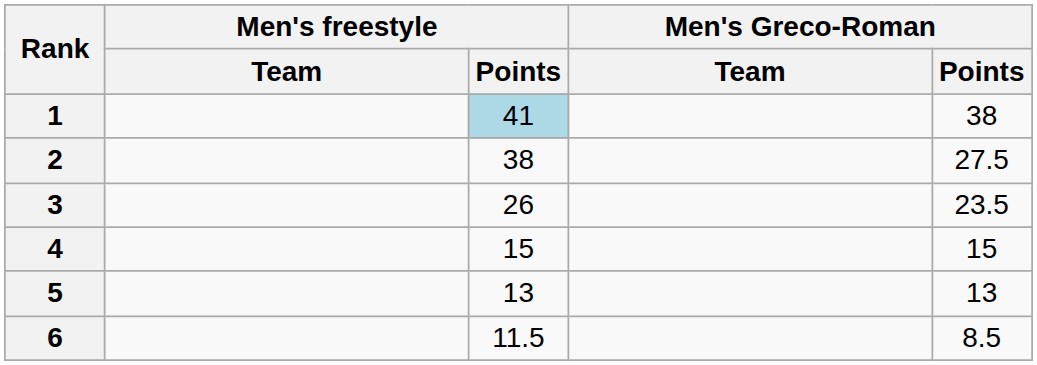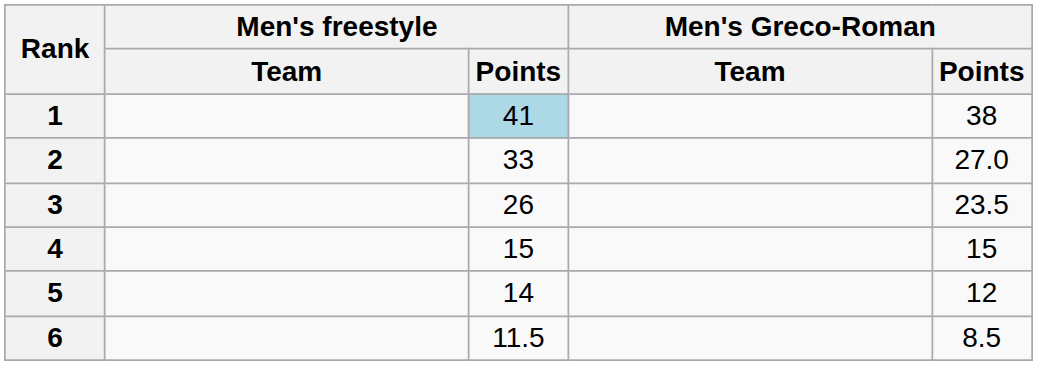 <table class="wikitable" style="text-align:center;">
 <tr>
 <th width=50 rowspan="2">Rank</th>
 <th colspan="2">Men's freestyle</th>
 <th colspan="2">Men's Greco-Roman</th>
 </tr>
 <tr>
 <th width=200>Team</th>
 <th width=50>Points</th>
 <th width=200>Team</th>
 <th width=50>Points</th>
 </tr>
 <tr>
 <th>1</th>
 <td align=left></td>
 <td style="background: lightblue;">41</td>
 <td align=left></td>
 <td>38</td>
 </tr>
 <tr>
 <th>2</th>
 <td align=left></td>
-<td>38</td>
+<td>33</td>
 <td align=left></td>
-<td>27.5</td>
+<td>27.0</td>
 </tr>
 <tr>
 <th>3</th>
 <td align=left></td>
 <td>26</td>
 <td align=left></td>
 <td>23.5</td>
 </tr>
 <tr>
 <th>4</th>
 <td align=left></td>
 <td>15</td>
 <td align=left></td>
 <td>15</td>
 </tr>
 <tr>
 <th>5</th>
 <td align=left></td>
-<td>13</td>
+<td>14</td>
 <td align=left></td>
-<td>13</td>
+<td>12</td>
 </tr>
 <tr>
 <th>6</th>
 <td align=left></td>
 <td>11.5</td>
 <td align=left></td>
 <td>8.5</td>
 </tr>
 </table>
